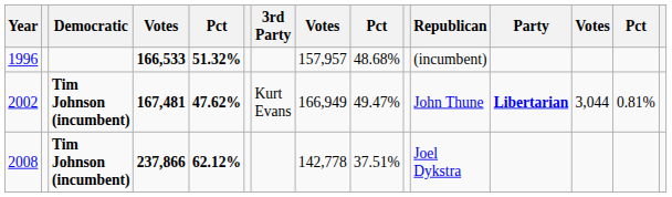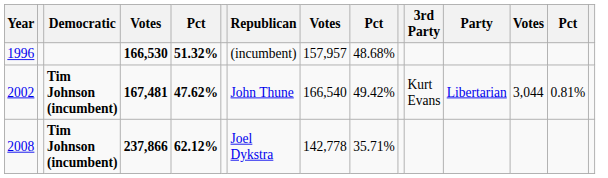 <table class="wikitable" style="margin:0.5em ; font-size:95%">
 <tr>
 <th>Year</th>
 <th></th>
 <th>Democratic</th>
 <th>Votes</th>
 <th>Pct</th>
 <th></th>
-<th>3rd Party</th>
+<th>Republican</th>
 <th>Votes</th>
 <th>Pct</th>
 <th></th>
-<th>Republican</th>
+<th>3rd Party</th>
 <th>Party</th>
 <th>Votes</th>
 <th>Pct</th>
 <th></th>
 </tr>
 <tr>
 <td><a href='#'>1996</a></td>
 <td></td>
 <td></td>
-<td><strong>166,533</strong></td>
+<td><strong>166,530</strong></td>
 <td><strong>51.32%</strong></td>
 <td></td>
-<td></td>
+<td> (incumbent)</td>
 <td>157,957</td>
 <td>48.68%</td>
 <td></td>
-<td> (incumbent)</td>
+<td></td>
 <td></td>
 <td></td>
 <td></td>
 <td></td>
 </tr>
 <tr>
 <td><a href='#'>2002</a></td>
 <td></td>
 <td><strong>Tim Johnson</strong> <strong>(incumbent)</strong></td>
 <td><strong>167,481</strong></td>
 <td><strong>47.62%</strong></td>
 <td></td>
+<td><a href='#'>John Thune</a></td>
+<td>166,540</td>
+<td>49.42%</td>
+<td></td>
 <td>Kurt Evans</td>
-<td>166,949</td>
-<td>49.47%</td>
-<td></td>
-<td><a href='#'>John Thune</a></td>
-<td><strong><a href='#'>Libertarian</a></strong></td>
+<td><a href='#'>Libertarian</a></td>
 <td>3,044</td>
 <td>0.81%</td>
 <td></td>
 </tr>
 <tr>
 <td><a href='#'>2008</a></td>
 <td></td>
 <td><strong>Tim Johnson</strong> <strong>(incumbent)</strong></td>
 <td><strong>237,866</strong></td>
 <td><strong>62.12%</strong></td>
 <td></td>
+<td><a href='#'>Joel Dykstra</a></td>
+<td>142,778</td>
+<td>35.71%</td>
 <td></td>
-<td>142,778</td>
-<td>37.51%</td>
 <td></td>
-<td><a href='#'>Joel Dykstra</a></td>
 <td></td>
 <td></td>
 <td></td>
 <td></td>
 </tr>
 </table>
